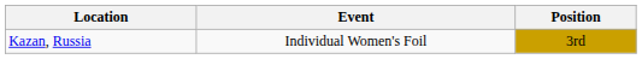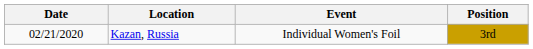 <table class="wikitable" width="50%" style="font-size:90%; text-align:center;">
 <tr>
+<th>Date</th>
 <th>Location</th>
 <th>Event</th>
 <th>Position</th>
 </tr>
 <tr>
+<td>02/21/2020</td>
 <td rowspan="1" align="left"> <a href='#'>Kazan</a>, <a href='#'>Russia</a></td>
 <td>Individual Women's Foil</td>
 <td bgcolor="caramel">3rd</td>
 </tr>
 </table>
